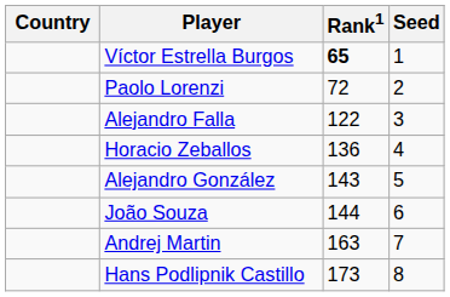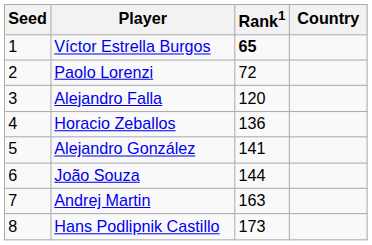 <table class="sortable wikitable">
 <tr>
-<th width="70">Country</th>
+<th>Seed</th>
 <th width="175">Player</th>
 <th>Rank<sup>1</sup></th>
-<th>Seed</th>
+<th width="70">Country</th>
 </tr>
 <tr>
-<td></td>
+<td>1</td>
 <td><a href='#'>Víctor Estrella Burgos</a></td>
 <td><strong>65</strong></td>
-<td>1</td>
+<td></td>
 </tr>
 <tr>
-<td></td>
+<td>2</td>
 <td><a href='#'>Paolo Lorenzi</a></td>
 <td>72</td>
-<td>2</td>
+<td></td>
 </tr>
 <tr>
+<td>3</td>
+<td><a href='#'>Alejandro Falla</a></td>
+<td>120</td>
 <td></td>
-<td><a href='#'>Alejandro Falla</a></td>
-<td>122</td>
-<td>3</td>
 </tr>
 <tr>
-<td></td>
+<td>4</td>
 <td><a href='#'>Horacio Zeballos</a></td>
 <td>136</td>
-<td>4</td>
+<td></td>
 </tr>
 <tr>
+<td>5</td>
+<td><a href='#'>Alejandro González</a></td>
+<td>141</td>
 <td></td>
-<td><a href='#'>Alejandro González</a></td>
-<td>143</td>
-<td>5</td>
 </tr>
 <tr>
-<td></td>
+<td>6</td>
 <td><a href='#'>João Souza</a></td>
 <td>144</td>
-<td>6</td>
+<td></td>
 </tr>
 <tr>
-<td></td>
+<td>7</td>
 <td><a href='#'>Andrej Martin</a></td>
 <td>163</td>
-<td>7</td>
+<td></td>
 </tr>
 <tr>
-<td></td>
+<td>8</td>
 <td><a href='#'>Hans Podlipnik Castillo</a></td>
 <td>173</td>
-<td>8</td>
+<td></td>
 </tr>
 </table>
